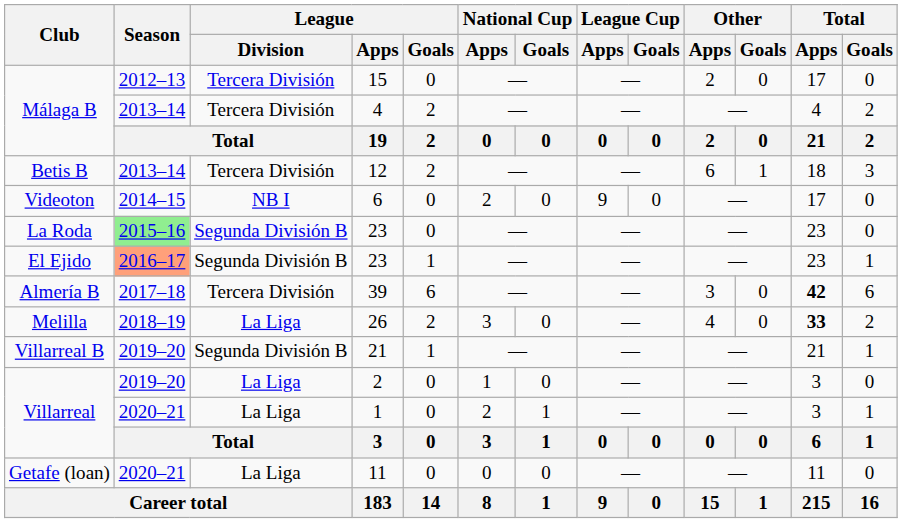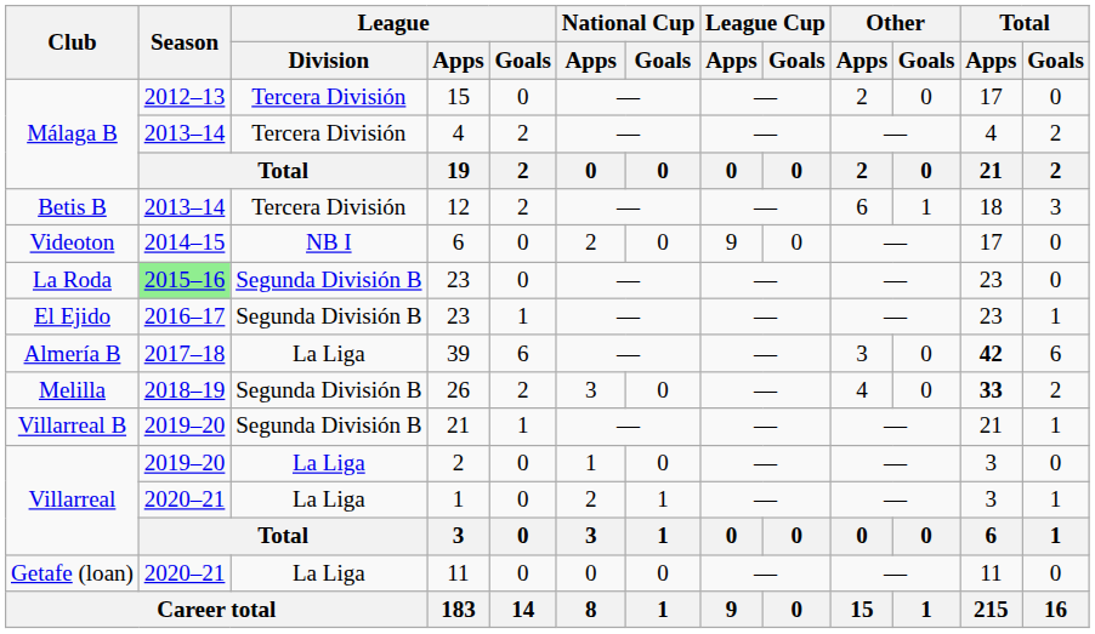 <table class="wikitable" style="text-align:center">
 <tr>
 <th rowspan="2">Club</th>
 <th rowspan="2">Season</th>
 <th colspan="3">League</th>
 <th colspan="2">National Cup</th>
 <th colspan="2">League Cup</th>
 <th colspan="2">Other</th>
 <th colspan="2">Total</th>
 </tr>
 <tr>
 <th>Division</th>
 <th>Apps</th>
 <th>Goals</th>
 <th>Apps</th>
 <th>Goals</th>
 <th>Apps</th>
 <th>Goals</th>
 <th>Apps</th>
 <th>Goals</th>
 <th>Apps</th>
 <th>Goals</th>
 </tr>
 <tr>
 <td rowspan="3"><a href='#'>Málaga B</a></td>
 <td><a href='#'>2012–13</a></td>
 <td><a href='#'>Tercera División</a></td>
 <td>15</td>
 <td>0</td>
 <td colspan="2">—</td>
 <td colspan="2">—</td>
 <td>2</td>
 <td>0</td>
 <td>17</td>
 <td>0</td>
 </tr>
 <tr>
 <td><a href='#'>2013–14</a></td>
 <td>Tercera División</td>
 <td>4</td>
 <td>2</td>
 <td colspan="2">—</td>
 <td colspan="2">—</td>
 <td colspan="2">—</td>
 <td>4</td>
 <td>2</td>
 </tr>
 <tr>
 <th colspan="2">Total</th>
 <th>19</th>
 <th>2</th>
 <th>0</th>
 <th>0</th>
 <th>0</th>
 <th>0</th>
 <th>2</th>
 <th>0</th>
 <th>21</th>
 <th>2</th>
 </tr>
 <tr>
 <td><a href='#'>Betis B</a></td>
 <td><a href='#'>2013–14</a></td>
 <td>Tercera División</td>
 <td>12</td>
 <td>2</td>
 <td colspan="2">—</td>
 <td colspan="2">—</td>
 <td>6</td>
 <td>1</td>
 <td>18</td>
 <td>3</td>
 </tr>
 <tr>
 <td><a href='#'>Videoton</a></td>
 <td><a href='#'>2014–15</a></td>
 <td><a href='#'>NB I</a></td>
 <td>6</td>
 <td>0</td>
 <td>2</td>
 <td>0</td>
 <td>9</td>
 <td>0</td>
 <td colspan="2">—</td>
 <td>17</td>
 <td>0</td>
 </tr>
 <tr>
 <td><a href='#'>La Roda</a></td>
 <td style="background: lightgreen;"><a href='#'>2015–16</a></td>
 <td><a href='#'>Segunda División B</a></td>
 <td>23</td>
 <td>0</td>
 <td colspan="2">—</td>
 <td colspan="2">—</td>
 <td colspan="2">—</td>
 <td>23</td>
 <td>0</td>
 </tr>
 <tr>
 <td><a href='#'>El Ejido</a></td>
-<td style="background: lightsalmon;"><a href='#'>2016–17</a></td>
+<td><a href='#'>2016–17</a></td>
 <td>Segunda División B</td>
 <td>23</td>
 <td>1</td>
 <td colspan="2">—</td>
 <td colspan="2">—</td>
 <td colspan="2">—</td>
 <td>23</td>
 <td>1</td>
 </tr>
 <tr>
 <td><a href='#'>Almería B</a></td>
 <td><a href='#'>2017–18</a></td>
-<td>Tercera División</td>
+<td>La Liga</td>
 <td>39</td>
 <td>6</td>
 <td colspan="2">—</td>
 <td colspan="2">—</td>
 <td>3</td>
 <td>0</td>
 <td><strong>42</strong></td>
 <td>6</td>
 </tr>
 <tr>
 <td><a href='#'>Melilla</a></td>
 <td><a href='#'>2018–19</a></td>
-<td><a href='#'>La Liga</a></td>
+<td>Segunda División B</td>
 <td>26</td>
 <td>2</td>
 <td>3</td>
 <td>0</td>
 <td colspan="2">—</td>
 <td>4</td>
 <td>0</td>
 <td><strong>33</strong></td>
 <td>2</td>
 </tr>
 <tr>
 <td><a href='#'>Villarreal B</a></td>
 <td><a href='#'>2019–20</a></td>
 <td>Segunda División B</td>
 <td>21</td>
 <td>1</td>
 <td colspan="2">—</td>
 <td colspan="2">—</td>
 <td colspan="2">—</td>
 <td>21</td>
 <td>1</td>
 </tr>
 <tr>
 <td rowspan="3"><a href='#'>Villarreal</a></td>
 <td><a href='#'>2019–20</a></td>
 <td><a href='#'>La Liga</a></td>
 <td>2</td>
 <td>0</td>
 <td>1</td>
 <td>0</td>
 <td colspan="2">—</td>
 <td colspan="2">—</td>
 <td>3</td>
 <td>0</td>
 </tr>
 <tr>
 <td><a href='#'>2020–21</a></td>
 <td>La Liga</td>
 <td>1</td>
 <td>0</td>
 <td>2</td>
 <td>1</td>
 <td colspan="2">—</td>
 <td colspan="2">—</td>
 <td>3</td>
 <td>1</td>
 </tr>
 <tr>
 <th colspan="2">Total</th>
 <th>3</th>
 <th>0</th>
 <th>3</th>
 <th>1</th>
 <th>0</th>
 <th>0</th>
 <th>0</th>
 <th>0</th>
 <th>6</th>
 <th>1</th>
 </tr>
 <tr>
 <td><a href='#'>Getafe</a> (loan)</td>
 <td><a href='#'>2020–21</a></td>
 <td>La Liga</td>
 <td>11</td>
 <td>0</td>
 <td>0</td>
 <td>0</td>
 <td colspan="2">—</td>
 <td colspan="2">—</td>
 <td>11</td>
 <td>0</td>
 </tr>
 <tr>
 <th colspan="3">Career total</th>
 <th>183</th>
 <th>14</th>
 <th>8</th>
 <th>1</th>
 <th>9</th>
 <th>0</th>
 <th>15</th>
 <th>1</th>
 <th>215</th>
 <th>16</th>
 </tr>
 </table>
